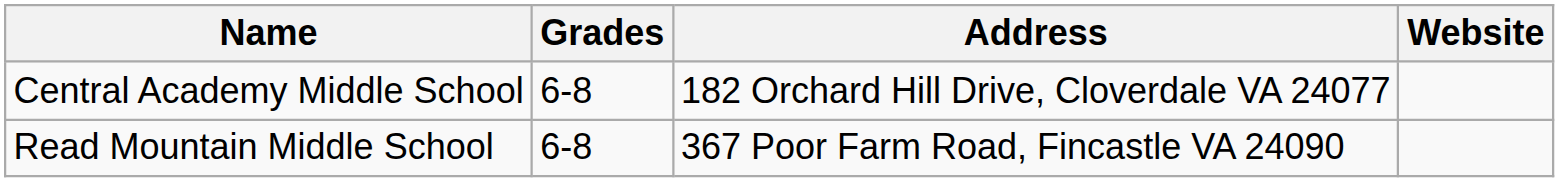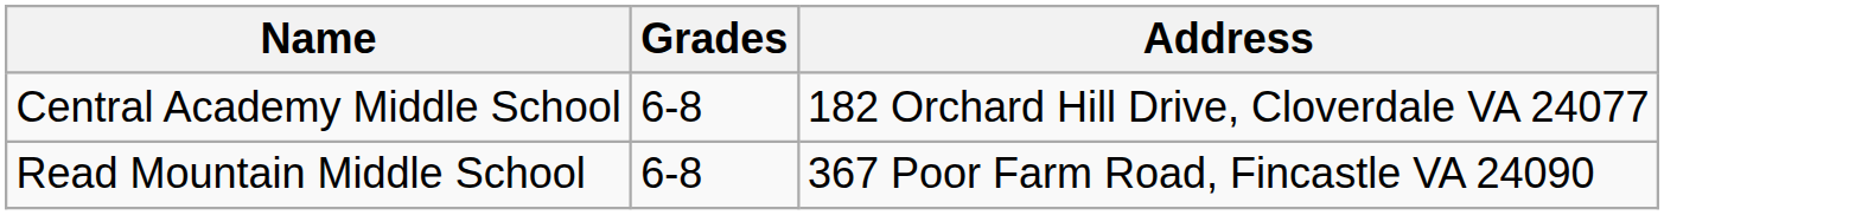 <table class="wikitable">
 <tr>
 <th>Name</th>
 <th>Grades</th>
 <th>Address</th>
-<th>Website</th>
 </tr>
 <tr>
 <td>Central Academy Middle School</td>
 <td>6-8</td>
 <td>182 Orchard Hill Drive, Cloverdale VA 24077</td>
-<td></td>
 </tr>
 <tr>
 <td>Read Mountain Middle School</td>
 <td>6-8</td>
 <td>367 Poor Farm Road, Fincastle VA 24090</td>
-<td></td>
 </tr>
 </table>
